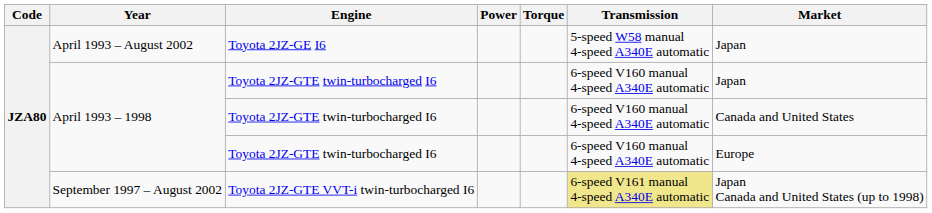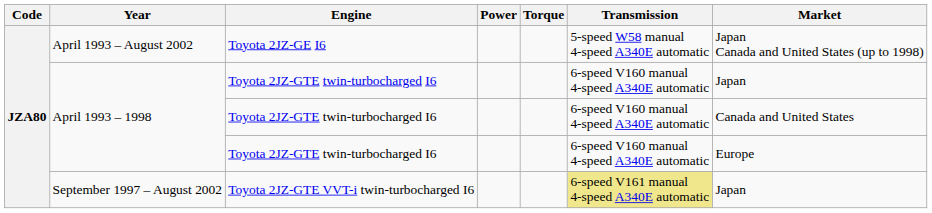 <table class="wikitable">
 <tr>
 <th>Code</th>
 <th>Year</th>
 <th>Engine</th>
 <th>Power</th>
 <th>Torque</th>
 <th>Transmission</th>
 <th>Market</th>
 </tr>
 <tr>
 <th rowspan="5">JZA80</th>
 <td>April 1993 – August 2002</td>
 <td> <a href='#'>Toyota 2JZ-GE</a> <a href='#'>I6</a></td>
 <td><br></td>
 <td></td>
 <td>5-speed <a href='#'>W58</a> manual<br>4-speed <a href='#'>A340E</a> automatic</td>
-<td>Japan</td>
+<td>Japan<br>Canada and United States (up to 1998)</td>
 </tr>
 <tr>
 <td rowspan="3">April 1993 – 1998</td>
 <td> <a href='#'>Toyota 2JZ-GTE</a> <a href='#'>twin-turbocharged</a> <a href='#'>I6</a></td>
 <td></td>
 <td></td>
 <td>6-speed V160 manual<br>4-speed <a href='#'>A340E</a> automatic</td>
 <td>Japan</td>
 </tr>
 <tr>
 <td> <a href='#'>Toyota 2JZ-GTE</a> twin-turbocharged I6</td>
 <td></td>
 <td></td>
 <td>6-speed V160 manual<br>4-speed <a href='#'>A340E</a> automatic</td>
 <td>Canada and United States</td>
 </tr>
 <tr>
 <td> <a href='#'>Toyota 2JZ-GTE</a> twin-turbocharged I6</td>
 <td></td>
 <td></td>
 <td>6-speed V160 manual<br>4-speed <a href='#'>A340E</a> automatic</td>
 <td>Europe</td>
 </tr>
 <tr>
 <td>September 1997 – August 2002</td>
 <td> <a href='#'>Toyota 2JZ-GTE VVT-i</a> twin-turbocharged I6</td>
 <td></td>
 <td></td>
 <td style="background: khaki;">6-speed V161 manual<br>4-speed <a href='#'>A340E</a> automatic</td>
-<td>Japan<br>Canada and United States (up to 1998)</td>
+<td>Japan</td>
 </tr>
 </table>
